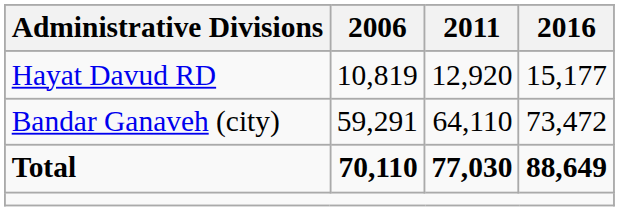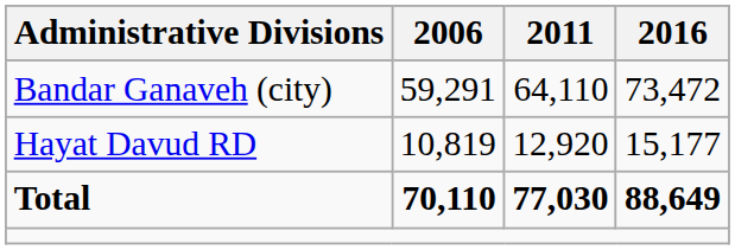 <table class="wikitable">
 <tr>
 <th>Administrative Divisions</th>
 <th>2006</th>
 <th>2011</th>
 <th>2016</th>
 </tr>
 <tr>
+<td><a href='#'>Bandar Ganaveh</a> (city)</td>
+<td style="text-align: right;">59,291</td>
+<td style="text-align: right;">64,110</td>
+<td style="text-align: right;">73,472</td>
+</tr>
+<tr>
 <td><a href='#'>Hayat Davud RD</a></td>
 <td style="text-align: right;">10,819</td>
 <td style="text-align: right;">12,920</td>
 <td style="text-align: right;">15,177</td>
-</tr>
-<tr>
-<td><a href='#'>Bandar Ganaveh</a> (city)</td>
-<td style="text-align: right;">59,291</td>
-<td style="text-align: right;">64,110</td>
-<td style="text-align: right;">73,472</td>
 </tr>
 <tr>
 <td><strong>Total</strong></td>
 <td style="text-align: right;"><strong>70,110</strong></td>
 <td style="text-align: right;"><strong>77,030</strong></td>
 <td style="text-align: right;"><strong>88,649</strong></td>
 </tr>
 <tr>
 <td colspan=4></td>
 </tr>
 </table>
